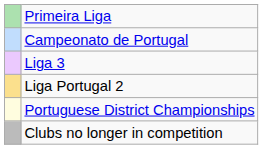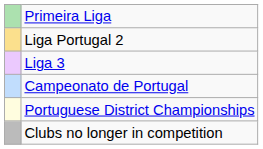 <table class="wikitable" style="text-align:left; font-size:95%">
 <tr>
 <td style="width:10px; background:#ace1af;"></td>
 <td><a href='#'>Primeira Liga</a></td>
 </tr>
 <tr>
-<td style="width:10px; background:#c1ddfd;"></td>
-<td><a href='#'>Campeonato de Portugal</a></td>
+<td style="width:10px; background:#fbe08d;"></td>
+<td>Liga Portugal 2</td>
 </tr>
 <tr>
 <td style="width:10px; background:#ebc9fe;"></td>
 <td><a href='#'>Liga 3</a></td>
 </tr>
 <tr>
-<td style="width:10px; background:#fbe08d;"></td>
-<td>Liga Portugal 2</td>
+<td style="width:10px; background:#c1ddfd;"></td>
+<td><a href='#'>Campeonato de Portugal</a></td>
 </tr>
 <tr>
 <td style="width:10px; background:#fffddf;"></td>
 <td><a href='#'>Portuguese District Championships</a></td>
 </tr>
 <tr>
 <td style="width:10px; background:#bbb;"></td>
 <td>Clubs no longer in competition</td>
 </tr>
 </table>
